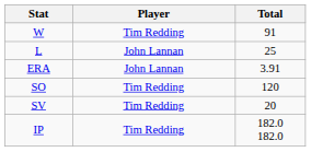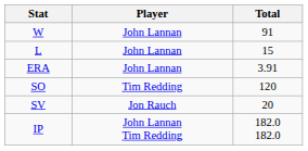 <table class="wikitable" style="width:33%;">
 <tr style="text-align:center; background:#ddd;">
 <th style="width:5%;">Stat</th>
 <th style="width:15%;">Player</th>
 <th style="width:5%;">Total</th>
 </tr>
 <tr align=center>
 <td><a href='#'>W</a></td>
-<td><a href='#'>Tim Redding</a></td>
+<td><a href='#'>John Lannan</a></td>
 <td>91</td>
 </tr>
 <tr align=center>
 <td><a href='#'>L</a></td>
 <td><a href='#'>John Lannan</a></td>
-<td>25</td>
+<td>15</td>
 </tr>
 <tr align=center>
 <td><a href='#'>ERA</a></td>
 <td><a href='#'>John Lannan</a></td>
 <td>3.91</td>
 </tr>
 <tr align=center>
 <td><a href='#'>SO</a></td>
 <td><a href='#'>Tim Redding</a></td>
 <td>120</td>
 </tr>
 <tr align=center>
 <td><a href='#'>SV</a></td>
-<td><a href='#'>Tim Redding</a></td>
+<td><a href='#'>Jon Rauch</a></td>
 <td>20</td>
 </tr>
 <tr align=center>
 <td><a href='#'>IP</a></td>
-<td><a href='#'>Tim Redding</a></td>
+<td><a href='#'>John Lannan</a><br><a href='#'>Tim Redding</a></td>
 <td>182.0<br>182.0</td>
 </tr>
 </table>
